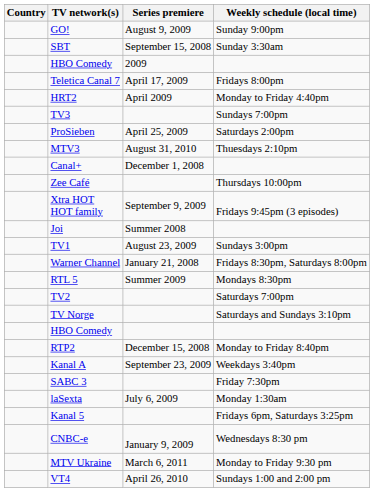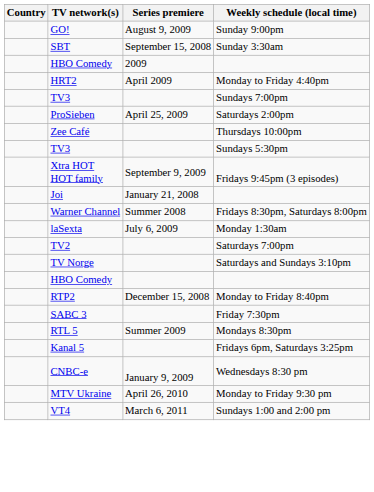 <table class="wikitable sortable">
 <tr>
 <th>Country</th>
 <th>TV network(s)</th>
 <th>Series premiere</th>
 <th>Weekly schedule (local time)</th>
 </tr>
 <tr>
 <td></td>
 <td><a href='#'>GO!</a></td>
 <td>August 9, 2009</td>
 <td>Sunday 9:00pm</td>
 </tr>
 <tr |->
 <td></td>
 <td><a href='#'>SBT</a></td>
 <td>September 15, 2008</td>
 <td>Sunday 3:30am</td>
 </tr>
 <tr>
 <td></td>
 <td><a href='#'>HBO Comedy</a></td>
 <td>2009</td>
 <td></td>
 </tr>
 <tr>
 <td></td>
-<td><a href='#'>Teletica Canal 7</a></td>
-<td>April 17, 2009</td>
-<td>Fridays 8:00pm</td>
-</tr>
-<tr>
-<td></td>
 <td><a href='#'>HRT2</a></td>
 <td>April 2009</td>
 <td>Monday to Friday 4:40pm</td>
 </tr>
 <tr>
 <td></td>
 <td><a href='#'>TV3</a></td>
 <td></td>
 <td>Sundays 7:00pm</td>
 </tr>
 <tr>
 <td></td>
 <td><a href='#'>ProSieben</a></td>
 <td>April 25, 2009</td>
 <td>Saturdays 2:00pm</td>
 </tr>
 <tr>
 <td></td>
-<td><a href='#'>MTV3</a></td>
-<td>August 31, 2010</td>
-<td>Thuesdays 2:10pm</td>
+<td><a href='#'>Zee Café</a></td>
+<td></td>
+<td>Thursdays 10:00pm</td>
 </tr>
 <tr>
 <td></td>
-<td><a href='#'>Canal+</a></td>
-<td>December 1, 2008</td>
+<td><a href='#'>TV3</a></td>
 <td></td>
-</tr>
-<tr>
-<td></td>
-<td><a href='#'>Zee Café</a></td>
-<td></td>
-<td>Thursdays 10:00pm</td>
+<td>Sundays 5:30pm</td>
 </tr>
 <tr>
 <td></td>
 <td><a href='#'>Xtra HOT</a><br><a href='#'>HOT family</a></td>
 <td>September 9, 2009</td>
 <td><br>Fridays 9:45pm (3 episodes)</td>
 </tr>
 <tr>
 <td></td>
 <td><a href='#'>Joi</a></td>
-<td>Summer 2008</td>
+<td>January 21, 2008</td>
 <td></td>
 </tr>
 <tr>
 <td></td>
-<td><a href='#'>TV1</a></td>
-<td>August 23, 2009</td>
-<td>Sundays 3:00pm</td>
-</tr>
-<tr>
-<td></td>
 <td><a href='#'>Warner Channel</a></td>
-<td>January 21, 2008</td>
+<td>Summer 2008</td>
 <td>Fridays 8:30pm, Saturdays 8:00pm</td>
 </tr>
 <tr>
 <td></td>
-<td><a href='#'>RTL 5</a></td>
-<td>Summer 2009</td>
-<td>Mondays 8:30pm</td>
+<td><a href='#'>laSexta</a></td>
+<td>July 6, 2009</td>
+<td>Monday 1:30am</td>
 </tr>
 <tr>
 <td></td>
 <td><a href='#'>TV2</a></td>
 <td></td>
 <td>Saturdays 7:00pm</td>
 </tr>
 <tr>
 <td></td>
 <td><a href='#'>TV Norge</a></td>
 <td></td>
 <td>Saturdays and Sundays 3:10pm</td>
 </tr>
 <tr>
 <td></td>
 <td><a href='#'>HBO Comedy</a></td>
 <td></td>
 <td></td>
 </tr>
 <tr>
 <td></td>
 <td><a href='#'>RTP2</a></td>
 <td>December 15, 2008</td>
 <td>Monday to Friday 8:40pm</td>
 </tr>
 <tr>
 <td></td>
-<td><a href='#'>Kanal A</a></td>
-<td>September 23, 2009</td>
-<td>Weekdays 3:40pm</td>
-</tr>
-<tr>
-<td></td>
 <td><a href='#'>SABC 3</a></td>
 <td></td>
 <td>Friday 7:30pm</td>
 </tr>
 <tr>
 <td></td>
-<td><a href='#'>laSexta</a></td>
-<td>July 6, 2009</td>
-<td>Monday 1:30am</td>
+<td><a href='#'>RTL 5</a></td>
+<td>Summer 2009</td>
+<td>Mondays 8:30pm</td>
 </tr>
 <tr>
 <td></td>
 <td><a href='#'>Kanal 5</a></td>
 <td></td>
 <td>Fridays 6pm, Saturdays 3:25pm</td>
 </tr>
 <tr>
 <td></td>
 <td><a href='#'>CNBC-e</a></td>
 <td><br>January 9, 2009</td>
 <td>Wednesdays 8:30 pm</td>
 </tr>
 <tr>
 <td></td>
 <td><a href='#'>MTV Ukraine</a></td>
-<td>March 6, 2011</td>
+<td>April 26, 2010</td>
 <td>Monday to Friday 9:30 pm</td>
 </tr>
 <tr>
 <td></td>
 <td><a href='#'>VT4</a></td>
-<td>April 26, 2010</td>
+<td>March 6, 2011</td>
 <td>Sundays 1:00 and 2:00 pm</td>
 </tr>
 </table>
